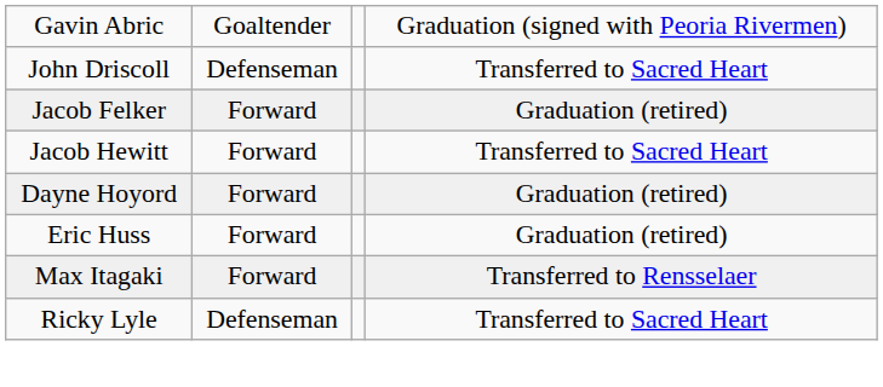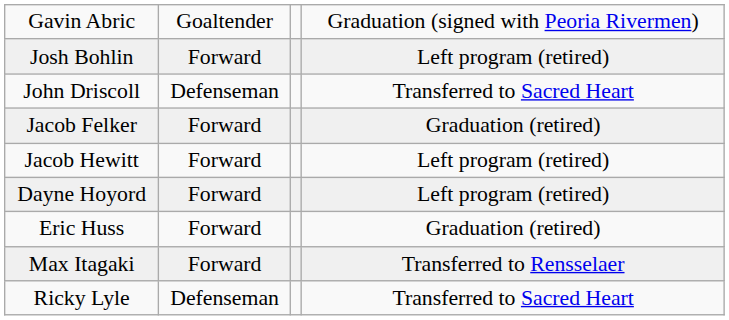 <table class="wikitable" width="60%">
 <tr align="center" bgcolor="">
 <td>Gavin Abric</td>
 <td>Goaltender</td>
 <td></td>
 <td>Graduation (signed with <a href='#'>Peoria Rivermen</a>)</td>
+</tr>
+<tr align="center" bgcolor="f0f0f0">
+<td>Josh Bohlin</td>
+<td>Forward</td>
+<td></td>
+<td>Left program (retired)</td>
 </tr>
 <tr align="center" bgcolor="">
 <td>John Driscoll</td>
 <td>Defenseman</td>
 <td></td>
 <td>Transferred to <a href='#'>Sacred Heart</a></td>
 </tr>
 <tr align="center" bgcolor="f0f0f0">
 <td>Jacob Felker</td>
 <td>Forward</td>
 <td></td>
 <td>Graduation (retired)</td>
 </tr>
 <tr align="center" bgcolor="">
 <td>Jacob Hewitt</td>
 <td>Forward</td>
 <td></td>
-<td>Transferred to <a href='#'>Sacred Heart</a></td>
+<td>Left program (retired)</td>
 </tr>
 <tr align="center" bgcolor="f0f0f0">
 <td>Dayne Hoyord</td>
 <td>Forward</td>
 <td></td>
-<td>Graduation (retired)</td>
+<td>Left program (retired)</td>
 </tr>
 <tr align="center" bgcolor="">
 <td>Eric Huss</td>
 <td>Forward</td>
 <td></td>
 <td>Graduation (retired)</td>
 </tr>
 <tr align="center" bgcolor="f0f0f0">
 <td>Max Itagaki</td>
 <td>Forward</td>
 <td></td>
 <td>Transferred to <a href='#'>Rensselaer</a></td>
 </tr>
 <tr align="center" bgcolor="">
 <td>Ricky Lyle</td>
 <td>Defenseman</td>
 <td></td>
 <td>Transferred to <a href='#'>Sacred Heart</a></td>
 </tr>
 </table>
